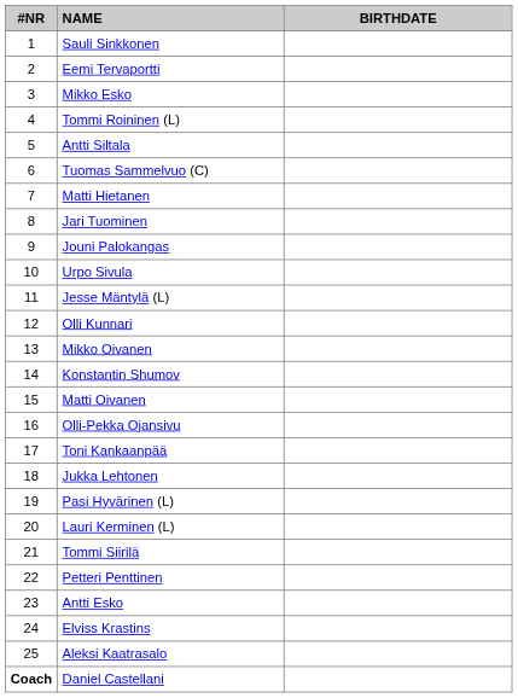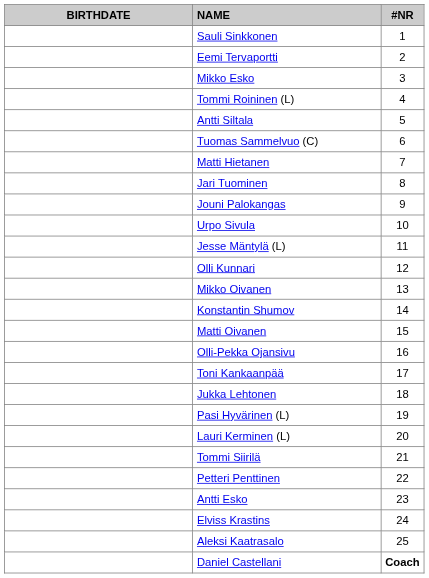 <table border="1" cellspacing="2" cellpadding="5" style="border-collapse: collapse; font-size: 90%;">
 <tr style="background:#ccc;">
+<th style="text-align:center; width:16em;">BIRTHDATE</th>
+<th style="text-align:left; width:16em;">NAME</th>
 <th>#NR</th>
-<th style="text-align:left; width:16em;">NAME</th>
-<th style="text-align:center; width:16em;">BIRTHDATE</th>
 </tr>
 <tr>
+<td align="center"></td>
+<td><a href='#'>Sauli Sinkkonen</a></td>
 <td style="text-align:center;">1</td>
-<td><a href='#'>Sauli Sinkkonen</a></td>
-<td align="center"></td>
 </tr>
 <tr>
+<td align="center"></td>
+<td><a href='#'>Eemi Tervaportti</a></td>
 <td style="text-align:center;">2</td>
-<td><a href='#'>Eemi Tervaportti</a></td>
-<td align="center"></td>
 </tr>
 <tr>
+<td align="center"></td>
+<td><a href='#'>Mikko Esko</a></td>
 <td style="text-align:center;">3</td>
-<td><a href='#'>Mikko Esko</a></td>
-<td align="center"></td>
 </tr>
 <tr>
+<td align="center"></td>
+<td><a href='#'>Tommi Roininen</a> (L)</td>
 <td style="text-align:center;">4</td>
-<td><a href='#'>Tommi Roininen</a> (L)</td>
-<td align="center"></td>
 </tr>
 <tr>
+<td align="center"></td>
+<td><a href='#'>Antti Siltala</a></td>
 <td style="text-align:center;">5</td>
-<td><a href='#'>Antti Siltala</a></td>
-<td align="center"></td>
 </tr>
 <tr>
+<td align="center"></td>
+<td><a href='#'>Tuomas Sammelvuo</a> (C)</td>
 <td style="text-align:center;">6</td>
-<td><a href='#'>Tuomas Sammelvuo</a> (C)</td>
-<td align="center"></td>
 </tr>
 <tr>
+<td align="center"></td>
+<td><a href='#'>Matti Hietanen</a></td>
 <td style="text-align:center;">7</td>
-<td><a href='#'>Matti Hietanen</a></td>
-<td align="center"></td>
 </tr>
 <tr>
+<td align="center"></td>
+<td><a href='#'>Jari Tuominen</a></td>
 <td style="text-align:center;">8</td>
-<td><a href='#'>Jari Tuominen</a></td>
-<td align="center"></td>
 </tr>
 <tr>
+<td align="center"></td>
+<td><a href='#'>Jouni Palokangas</a></td>
 <td style="text-align:center;">9</td>
-<td><a href='#'>Jouni Palokangas</a></td>
-<td align="center"></td>
 </tr>
 <tr>
+<td align="center"></td>
+<td><a href='#'>Urpo Sivula</a></td>
 <td style="text-align:center;">10</td>
-<td><a href='#'>Urpo Sivula</a></td>
-<td align="center"></td>
 </tr>
 <tr>
+<td align="center"></td>
+<td><a href='#'>Jesse Mäntylä</a> (L)</td>
 <td style="text-align:center;">11</td>
-<td><a href='#'>Jesse Mäntylä</a> (L)</td>
-<td align="center"></td>
 </tr>
 <tr>
+<td align="center"></td>
+<td><a href='#'>Olli Kunnari</a></td>
 <td style="text-align:center;">12</td>
-<td><a href='#'>Olli Kunnari</a></td>
-<td align="center"></td>
 </tr>
 <tr>
+<td align="center"></td>
+<td><a href='#'>Mikko Oivanen</a></td>
 <td style="text-align:center;">13</td>
-<td><a href='#'>Mikko Oivanen</a></td>
-<td align="center"></td>
 </tr>
 <tr>
+<td align="center"></td>
+<td><a href='#'>Konstantin Shumov</a></td>
 <td style="text-align:center;">14</td>
-<td><a href='#'>Konstantin Shumov</a></td>
-<td align="center"></td>
 </tr>
 <tr>
+<td align="center"></td>
+<td><a href='#'>Matti Oivanen</a></td>
 <td style="text-align:center;">15</td>
-<td><a href='#'>Matti Oivanen</a></td>
-<td align="center"></td>
 </tr>
 <tr>
+<td align="center"></td>
+<td><a href='#'>Olli-Pekka Ojansivu</a></td>
 <td style="text-align:center;">16</td>
-<td><a href='#'>Olli-Pekka Ojansivu</a></td>
-<td align="center"></td>
 </tr>
 <tr>
+<td align="center"></td>
+<td><a href='#'>Toni Kankaanpää</a></td>
 <td style="text-align:center;">17</td>
-<td><a href='#'>Toni Kankaanpää</a></td>
-<td align="center"></td>
 </tr>
 <tr>
+<td align="center"></td>
+<td><a href='#'>Jukka Lehtonen</a></td>
 <td style="text-align:center;">18</td>
-<td><a href='#'>Jukka Lehtonen</a></td>
-<td align="center"></td>
 </tr>
 <tr>
+<td align="center"></td>
+<td><a href='#'>Pasi Hyvärinen</a> (L)</td>
 <td style="text-align:center;">19</td>
-<td><a href='#'>Pasi Hyvärinen</a> (L)</td>
-<td align="center"></td>
 </tr>
 <tr>
+<td align="center"></td>
+<td><a href='#'>Lauri Kerminen</a> (L)</td>
 <td style="text-align:center;">20</td>
-<td><a href='#'>Lauri Kerminen</a> (L)</td>
-<td align="center"></td>
 </tr>
 <tr>
+<td align="center"></td>
+<td><a href='#'>Tommi Siirilä</a></td>
 <td style="text-align:center;">21</td>
-<td><a href='#'>Tommi Siirilä</a></td>
-<td align="center"></td>
 </tr>
 <tr>
+<td align="center"></td>
+<td><a href='#'>Petteri Penttinen</a></td>
 <td style="text-align:center;">22</td>
-<td><a href='#'>Petteri Penttinen</a></td>
-<td align="center"></td>
 </tr>
 <tr>
+<td align="center"></td>
+<td><a href='#'>Antti Esko</a></td>
 <td style="text-align:center;">23</td>
-<td><a href='#'>Antti Esko</a></td>
-<td align="center"></td>
 </tr>
 <tr>
+<td align="center"></td>
+<td><a href='#'>Elviss Krastins</a></td>
 <td style="text-align:center;">24</td>
-<td><a href='#'>Elviss Krastins</a></td>
-<td align="center"></td>
 </tr>
 <tr>
+<td align="center"></td>
+<td><a href='#'>Aleksi Kaatrasalo</a></td>
 <td style="text-align:center;">25</td>
-<td><a href='#'>Aleksi Kaatrasalo</a></td>
-<td align="center"></td>
 </tr>
 <tr>
+<td align="center"></td>
+<td><a href='#'>Daniel Castellani</a></td>
 <td style="text-align:center;"><strong>Coach</strong></td>
-<td><a href='#'>Daniel Castellani</a></td>
-<td align="center"></td>
 </tr>
 </table>
